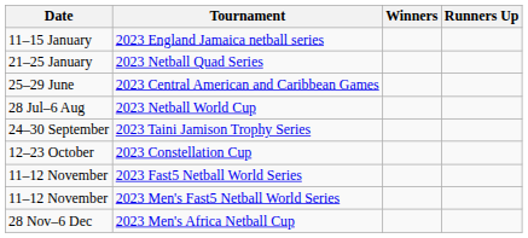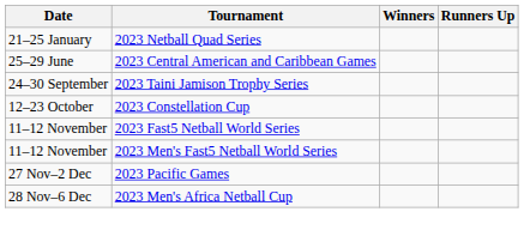 <table class="wikitable collapsible">
 <tr>
 <th>Date</th>
 <th>Tournament</th>
 <th>Winners</th>
 <th>Runners Up</th>
-</tr>
-<tr>
-<td>11–15 January</td>
-<td><a href='#'>2023 England Jamaica netball series</a></td>
-<td></td>
-<td></td>
 </tr>
 <tr>
 <td>21–25 January</td>
 <td><a href='#'>2023 Netball Quad Series</a></td>
 <td></td>
 <td></td>
 </tr>
 <tr>
 <td>25–29 June</td>
 <td><a href='#'>2023 Central American and Caribbean Games</a></td>
-<td></td>
-<td></td>
-</tr>
-<tr>
-<td>28 Jul–6 Aug</td>
-<td><a href='#'>2023 Netball World Cup</a></td>
 <td></td>
 <td></td>
 </tr>
 <tr>
 <td>24–30 September</td>
 <td><a href='#'>2023 Taini Jamison Trophy Series</a></td>
 <td></td>
 <td></td>
 </tr>
 <tr>
 <td>12–23 October</td>
 <td><a href='#'>2023 Constellation Cup</a></td>
 <td></td>
 <td></td>
 </tr>
 <tr>
 <td>11–12 November</td>
 <td><a href='#'>2023 Fast5 Netball World Series</a></td>
 <td></td>
 <td></td>
 </tr>
 <tr>
 <td>11–12 November</td>
 <td><a href='#'>2023 Men's Fast5 Netball World Series</a></td>
 <td></td>
 <td></td>
 </tr>
 <tr>
+<td>27 Nov–2 Dec</td>
+<td><a href='#'>2023 Pacific Games</a></td>
+<td></td>
+<td></td>
+</tr>
+<tr>
 <td>28 Nov–6 Dec</td>
 <td><a href='#'>2023 Men's Africa Netball Cup</a></td>
 <td></td>
 <td></td>
 </tr>
 </table>
